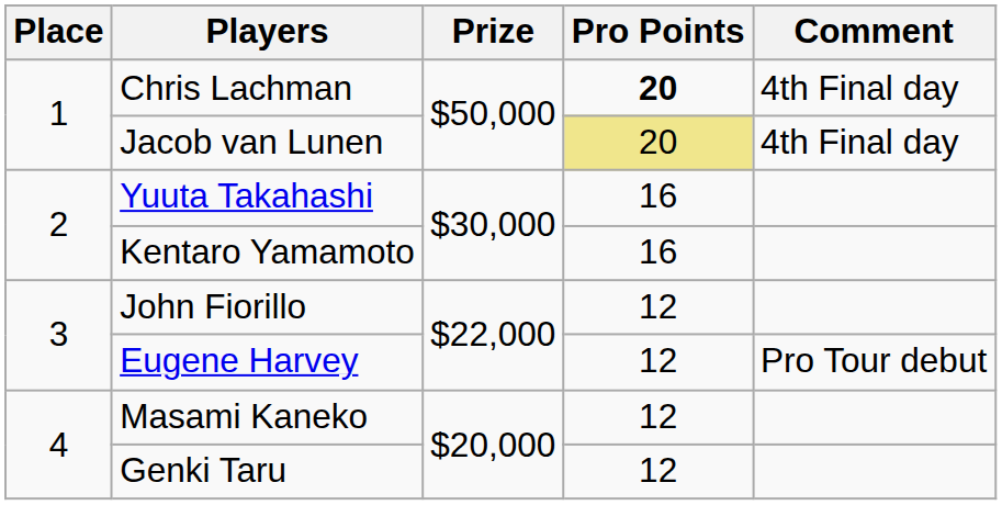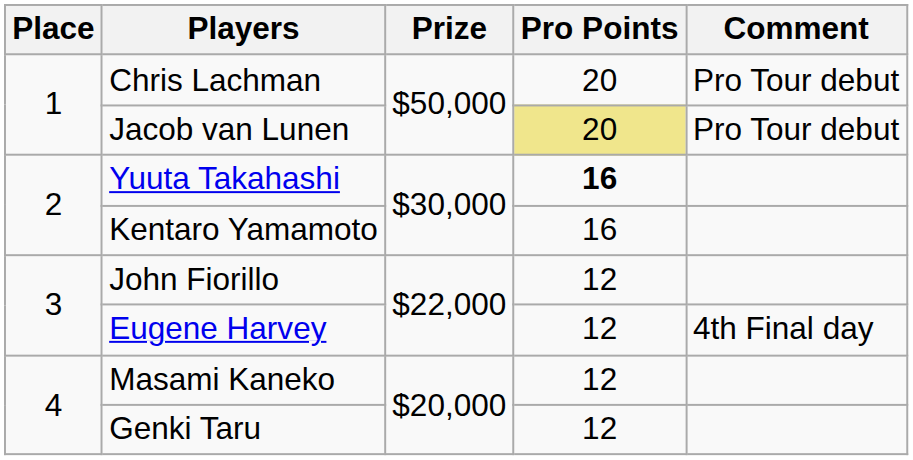 <table class="wikitable">
 <tr>
 <th>Place</th>
 <th>Players</th>
 <th>Prize</th>
 <th>Pro Points</th>
 <th>Comment</th>
 </tr>
 <tr>
 <td align=center rowspan=2>1</td>
 <td> Chris Lachman</td>
 <td align=center rowspan=2>$50,000</td>
-<td align=center><strong>20</strong></td>
-<td>4th Final day</td>
+<td align=center>20</td>
+<td>Pro Tour debut</td>
 </tr>
 <tr>
 <td> Jacob van Lunen</td>
 <td align=center style="background: khaki;">20</td>
-<td>4th Final day</td>
+<td>Pro Tour debut</td>
 </tr>
 <tr>
 <td align=center rowspan=2>2</td>
 <td> <a href='#'>Yuuta Takahashi</a></td>
 <td align=center rowspan=2>$30,000</td>
-<td align=center>16</td>
+<td align=center><strong>16</strong></td>
 <td></td>
 </tr>
 <tr>
 <td> Kentaro Yamamoto</td>
 <td align=center>16</td>
 <td></td>
 </tr>
 <tr>
 <td align=center rowspan=2>3</td>
 <td> John Fiorillo</td>
 <td align=center rowspan=2>$22,000</td>
 <td align=center>12</td>
 <td></td>
 </tr>
 <tr>
 <td> <a href='#'>Eugene Harvey</a></td>
 <td align=center>12</td>
-<td>Pro Tour debut</td>
+<td>4th Final day</td>
 </tr>
 <tr>
 <td align=center rowspan=2>4</td>
 <td> Masami Kaneko</td>
 <td align=center rowspan=2>$20,000</td>
 <td align=center>12</td>
 <td></td>
 </tr>
 <tr>
 <td> Genki Taru</td>
 <td align=center>12</td>
 <td></td>
 </tr>
 </table>
